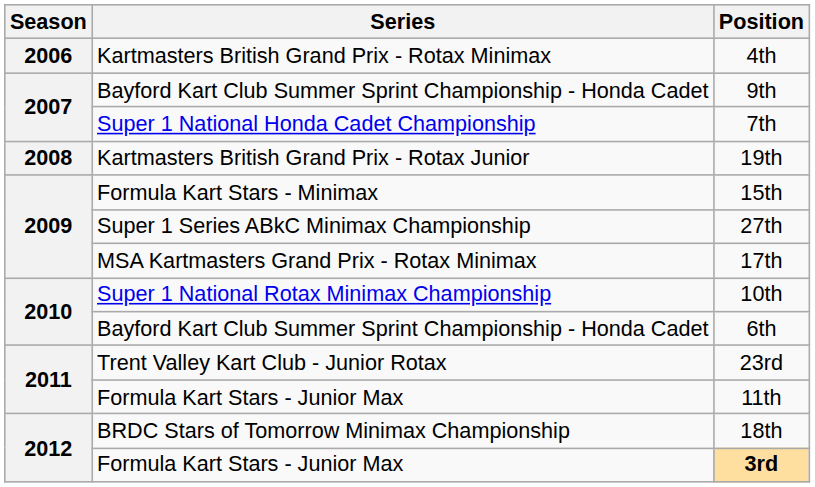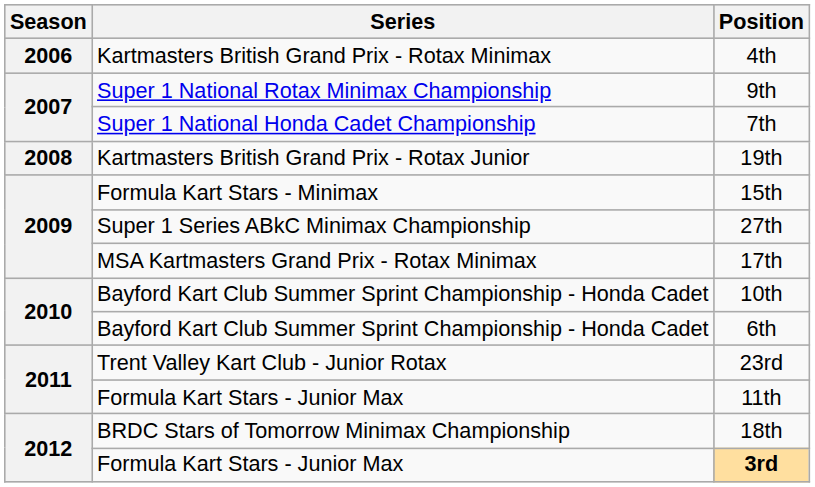 <table class="wikitable" style="font-size: 85%; text-align:center">
 <tr>
 <th>Season</th>
 <th>Series</th>
 <th>Position</th>
 </tr>
 <tr>
 <th>2006</th>
 <td align="left">Kartmasters British Grand Prix - Rotax Minimax</td>
 <td>4th</td>
 </tr>
 <tr>
 <th rowspan="2">2007</th>
-<td align="left">Bayford Kart Club Summer Sprint Championship - Honda Cadet</td>
+<td align="left"><a href='#'>Super 1 National Rotax Minimax Championship</a></td>
 <td>9th</td>
 </tr>
 <tr>
 <td align="left"><a href='#'>Super 1 National Honda Cadet Championship</a></td>
 <td>7th</td>
 </tr>
 <tr>
 <th>2008</th>
 <td align="left">Kartmasters British Grand Prix - Rotax Junior</td>
 <td>19th</td>
 </tr>
 <tr>
 <th rowspan="3">2009</th>
 <td align="left">Formula Kart Stars - Minimax</td>
 <td>15th</td>
 </tr>
 <tr>
 <td align="left">Super 1 Series ABkC Minimax Championship</td>
 <td>27th</td>
 </tr>
 <tr>
 <td align="left">MSA Kartmasters Grand Prix - Rotax Minimax</td>
 <td>17th</td>
 </tr>
 <tr>
 <th rowspan="2">2010</th>
-<td align="left"><a href='#'>Super 1 National Rotax Minimax Championship</a></td>
+<td align="left">Bayford Kart Club Summer Sprint Championship - Honda Cadet</td>
 <td>10th</td>
 </tr>
 <tr>
 <td align="left">Bayford Kart Club Summer Sprint Championship - Honda Cadet</td>
 <td>6th</td>
 </tr>
 <tr>
 <th rowspan="2">2011</th>
 <td align="left">Trent Valley Kart Club - Junior Rotax</td>
 <td>23rd</td>
 </tr>
 <tr>
 <td align="left">Formula Kart Stars - Junior Max</td>
 <td>11th</td>
 </tr>
 <tr>
 <th rowspan="2">2012</th>
 <td align="left">BRDC Stars of Tomorrow Minimax Championship</td>
 <td>18th</td>
 </tr>
 <tr>
 <td align="left">Formula Kart Stars - Junior Max</td>
 <td style="background:#FFDF9F;"><strong>3rd</strong></td>
 </tr>
 </table>
